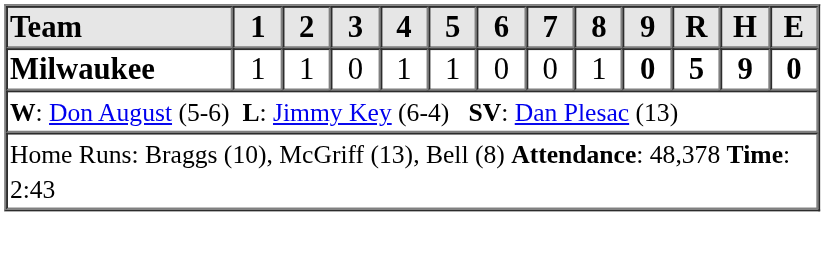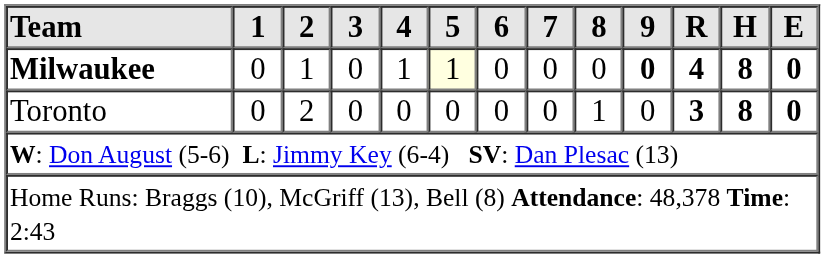 <table border=1 cellspacing=0 width=425 style="margin-left:3em;">
 <tr style="text-align:center; background-color:#e6e6e6;">
 <th align=left width=28%>Team</th>
 <th width=6%>1</th>
 <th width=6%>2</th>
 <th width=6%>3</th>
 <th width=6%>4</th>
 <th width=6%>5</th>
 <th width=6%>6</th>
 <th width=6%>7</th>
 <th width=6%>8</th>
 <th width=6%>9</th>
 <th width=6%>R</th>
 <th width=6%>H</th>
 <th width=6%>E</th>
 </tr>
 <tr style="text-align:center;">
 <td align=left><strong>Milwaukee</strong></td>
-<td>1</td>
+<td>0</td>
 <td>1</td>
 <td>0</td>
 <td>1</td>
-<td>1</td>
+<td style="background: lightyellow;">1</td>
+<td>0</td>
+<td>0</td>
+<td>0</td>
+<td><strong>0</strong></td>
+<td><strong>4</strong></td>
+<td><strong>8</strong></td>
+<td><strong>0</strong></td>
+</tr>
+<tr style="text-align:center;">
+<td align=left>Toronto</td>
+<td>0</td>
+<td>2</td>
+<td>0</td>
+<td>0</td>
+<td>0</td>
 <td>0</td>
 <td>0</td>
 <td>1</td>
-<td><strong>0</strong></td>
-<td><strong>5</strong></td>
-<td><strong>9</strong></td>
+<td>0</td>
+<td><strong>3</strong></td>
+<td><strong>8</strong></td>
 <td><strong>0</strong></td>
 </tr>
 <tr style="text-align:left;">
 <td colspan=13><small><strong>W</strong>: <a href='#'>Don August</a> (5-6)  <strong>L</strong>: <a href='#'>Jimmy Key</a> (6-4)   <strong>SV</strong>: <a href='#'>Dan Plesac</a> (13)  </small></td>
 </tr>
 <tr style="text-align:left;">
 <td colspan=13><small>Home Runs: Braggs (10), McGriff (13), Bell (8) <strong>Attendance</strong>: 48,378 <strong>Time</strong>: 2:43 </small></td>
 </tr>
 </table>
